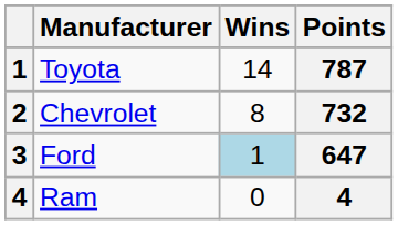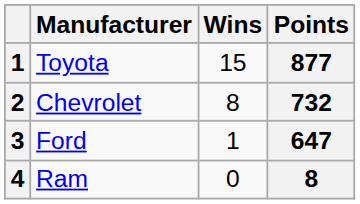 <table class="wikitable" style="font-size:85%; text-align:center;">
 <tr>
 <th></th>
 <th>Manufacturer</th>
 <th>Wins</th>
 <th>Points</th>
 </tr>
 <tr>
 <th>1</th>
 <td align=left><a href='#'>Toyota</a></td>
-<td>14</td>
-<th>787</th>
+<td>15</td>
+<th>877</th>
 </tr>
 <tr>
 <th>2</th>
 <td align=left><a href='#'>Chevrolet</a></td>
 <td>8</td>
 <th>732</th>
 </tr>
 <tr>
 <th>3</th>
 <td align=left><a href='#'>Ford</a></td>
-<td style="background: lightblue;">1</td>
+<td>1</td>
 <th>647</th>
 </tr>
 <tr>
 <th>4</th>
 <td align=left><a href='#'>Ram</a></td>
 <td>0</td>
-<th>4</th>
+<th>8</th>
 </tr>
 </table>
